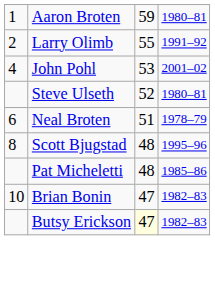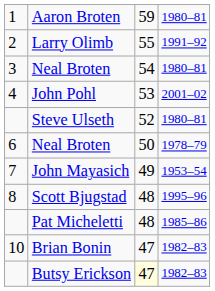 <table class="wikitable">
 <tr>
 </tr>
 <tr>
 <td>1</td>
 <td><a href='#'>Aaron Broten</a></td>
 <td>59</td>
 <td style="font-size:80%;"><a href='#'>1980–81</a></td>
 </tr>
 <tr>
 <td>2</td>
 <td><a href='#'>Larry Olimb</a></td>
 <td>55</td>
 <td style="font-size:80%;"><a href='#'>1991–92</a></td>
 </tr>
 <tr>
+<td>3</td>
+<td><a href='#'>Neal Broten</a></td>
+<td>54</td>
+<td style="font-size:80%;"><a href='#'>1980–81</a></td>
+</tr>
+<tr>
 <td>4</td>
 <td><a href='#'>John Pohl</a></td>
 <td>53</td>
 <td style="font-size:80%;"><a href='#'>2001–02</a></td>
 </tr>
 <tr>
 <td></td>
 <td><a href='#'>Steve Ulseth</a></td>
 <td>52</td>
 <td style="font-size:80%;"><a href='#'>1980–81</a></td>
 </tr>
 <tr>
 <td>6</td>
 <td><a href='#'>Neal Broten</a></td>
-<td>51</td>
+<td>50</td>
 <td style="font-size:80%;"><a href='#'>1978–79</a></td>
+</tr>
+<tr>
+<td>7</td>
+<td><a href='#'>John Mayasich</a></td>
+<td>49</td>
+<td style="font-size:80%;"><a href='#'>1953–54</a></td>
 </tr>
 <tr>
 <td>8</td>
 <td><a href='#'>Scott Bjugstad</a></td>
 <td>48</td>
 <td style="font-size:80%;"><a href='#'>1995–96</a></td>
 </tr>
 <tr>
 <td></td>
 <td><a href='#'>Pat Micheletti</a></td>
 <td>48</td>
 <td style="font-size:80%;"><a href='#'>1985–86</a></td>
 </tr>
 <tr>
 <td>10</td>
 <td><a href='#'>Brian Bonin</a></td>
 <td>47</td>
 <td style="font-size:80%;"><a href='#'>1982–83</a></td>
 </tr>
 <tr>
 <td></td>
 <td><a href='#'>Butsy Erickson</a></td>
 <td style="background: lightyellow;">47</td>
 <td style="font-size:80%;"><a href='#'>1982–83</a></td>
 </tr>
 </table>
